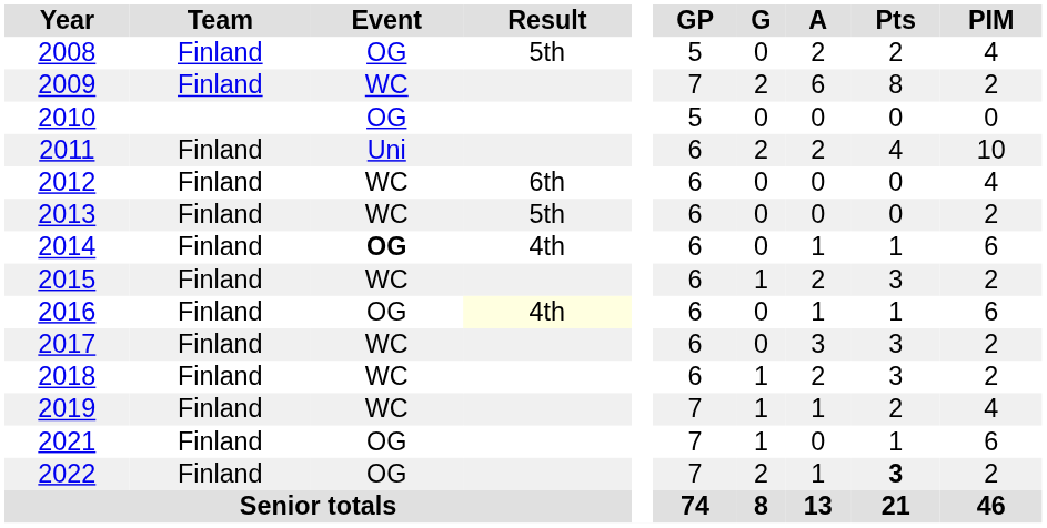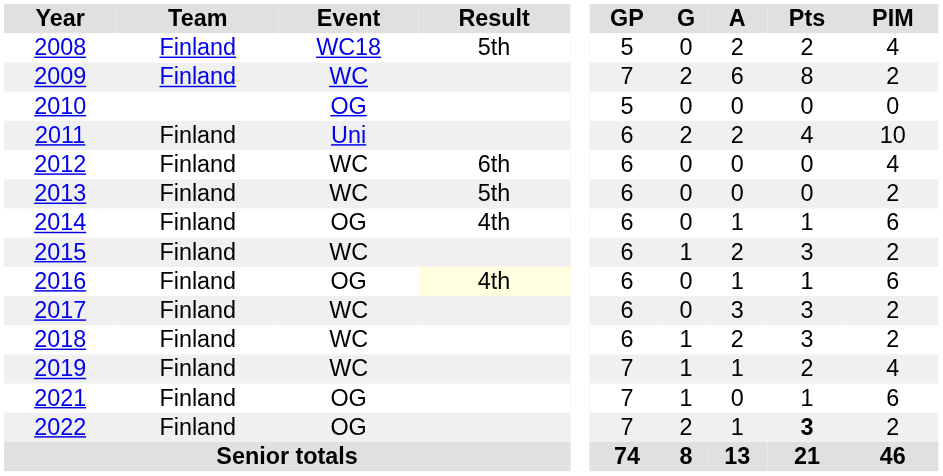 <table border="0" cellpadding="1" cellspacing="0" style="text-align:center; width:40em">
 <tr bgcolor="#e0e0e0">
 <th>Year</th>
 <th>Team</th>
 <th>Event</th>
 <th>Result</th>
 <th rowspan="97" bgcolor="#ffffff"> </th>
 <th>GP</th>
 <th>G</th>
 <th>A</th>
 <th>Pts</th>
 <th>PIM</th>
 </tr>
 <tr>
 <td><a href='#'>2008</a></td>
 <td><a href='#'>Finland</a></td>
-<td><a href='#'>OG</a></td>
+<td><a href='#'>WC18</a></td>
 <td>5th</td>
 <td>5</td>
 <td>0</td>
 <td>2</td>
 <td>2</td>
 <td>4</td>
 </tr>
 <tr bgcolor="#f0f0f0">
 <td><a href='#'>2009</a></td>
 <td><a href='#'>Finland</a></td>
 <td><a href='#'>WC</a></td>
 <td></td>
 <td>7</td>
 <td>2</td>
 <td>6</td>
 <td>8</td>
 <td>2</td>
 </tr>
 <tr>
 <td><a href='#'>2010</a></td>
 <td></td>
 <td><a href='#'>OG</a></td>
 <td></td>
 <td>5</td>
 <td>0</td>
 <td>0</td>
 <td>0</td>
 <td>0</td>
 </tr>
 <tr bgcolor="#f0f0f0">
 <td><a href='#'>2011</a></td>
 <td>Finland</td>
 <td><a href='#'>Uni</a></td>
 <td></td>
 <td>6</td>
 <td>2</td>
 <td>2</td>
 <td>4</td>
 <td>10</td>
 </tr>
 <tr>
 <td><a href='#'>2012</a></td>
 <td>Finland</td>
 <td>WC</td>
 <td>6th</td>
 <td>6</td>
 <td>0</td>
 <td>0</td>
 <td>0</td>
 <td>4</td>
 </tr>
 <tr bgcolor="#f0f0f0">
 <td><a href='#'>2013</a></td>
 <td>Finland</td>
 <td>WC</td>
 <td>5th</td>
 <td>6</td>
 <td>0</td>
 <td>0</td>
 <td>0</td>
 <td>2</td>
 </tr>
 <tr>
 <td><a href='#'>2014</a></td>
 <td>Finland</td>
-<td><strong>OG</strong></td>
+<td>OG</td>
 <td>4th</td>
 <td>6</td>
 <td>0</td>
 <td>1</td>
 <td>1</td>
 <td>6</td>
 </tr>
 <tr bgcolor="#f0f0f0">
 <td><a href='#'>2015</a></td>
 <td>Finland</td>
 <td>WC</td>
 <td></td>
 <td>6</td>
 <td>1</td>
 <td>2</td>
 <td>3</td>
 <td>2</td>
 </tr>
 <tr>
 <td><a href='#'>2016</a></td>
 <td>Finland</td>
 <td>OG</td>
 <td style="background: lightyellow;">4th</td>
 <td>6</td>
 <td>0</td>
 <td>1</td>
 <td>1</td>
 <td>6</td>
 </tr>
 <tr bgcolor="#f0f0f0">
 <td><a href='#'>2017</a></td>
 <td>Finland</td>
 <td>WC</td>
 <td></td>
 <td>6</td>
 <td>0</td>
 <td>3</td>
 <td>3</td>
 <td>2</td>
 </tr>
 <tr>
 <td><a href='#'>2018</a></td>
 <td>Finland</td>
 <td>WC</td>
 <td></td>
 <td>6</td>
 <td>1</td>
 <td>2</td>
 <td>3</td>
 <td>2</td>
 </tr>
 <tr bgcolor="#f0f0f0">
 <td><a href='#'>2019</a></td>
 <td>Finland</td>
 <td>WC</td>
 <td></td>
 <td>7</td>
 <td>1</td>
 <td>1</td>
 <td>2</td>
 <td>4</td>
 </tr>
 <tr>
 <td><a href='#'>2021</a></td>
 <td>Finland</td>
 <td>OG</td>
 <td></td>
 <td>7</td>
 <td>1</td>
 <td>0</td>
 <td>1</td>
 <td>6</td>
 </tr>
 <tr bgcolor="#f0f0f0">
 <td><a href='#'>2022</a></td>
 <td>Finland</td>
 <td>OG</td>
 <td></td>
 <td>7</td>
 <td>2</td>
 <td>1</td>
 <td><strong>3</strong></td>
 <td>2</td>
 </tr>
 <tr bgcolor="#e0e0e0">
 <th colspan=4>Senior totals</th>
 <th>74</th>
 <th>8</th>
 <th>13</th>
 <th>21</th>
 <th>46</th>
 </tr>
 </table>
